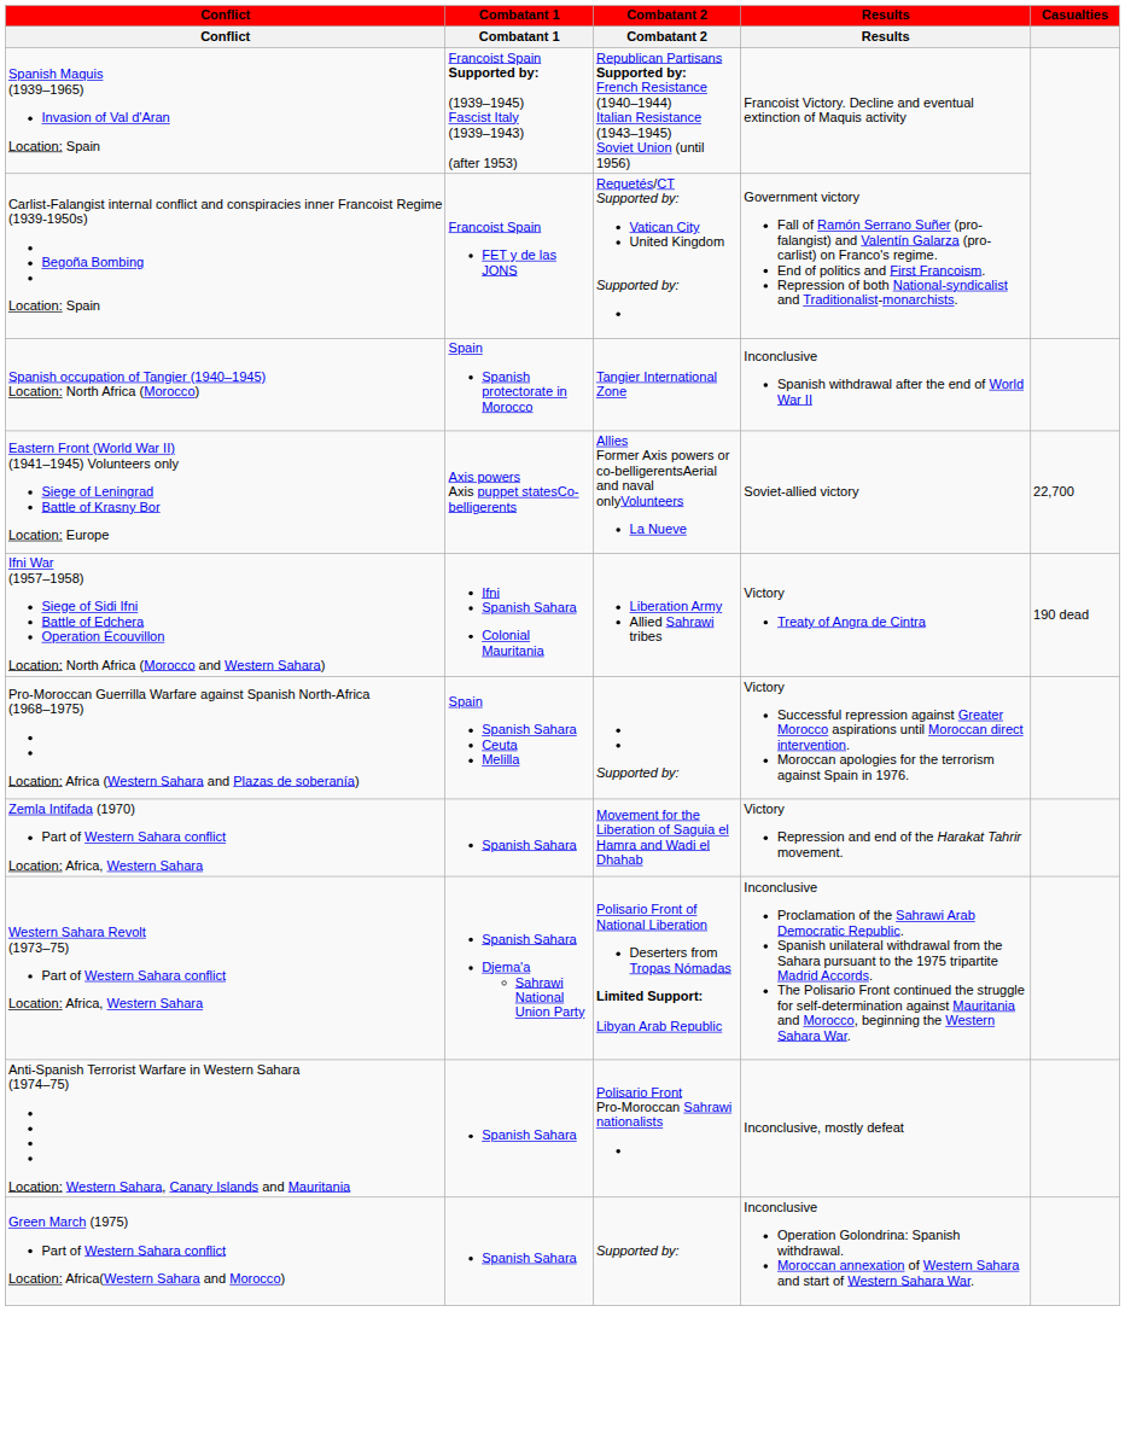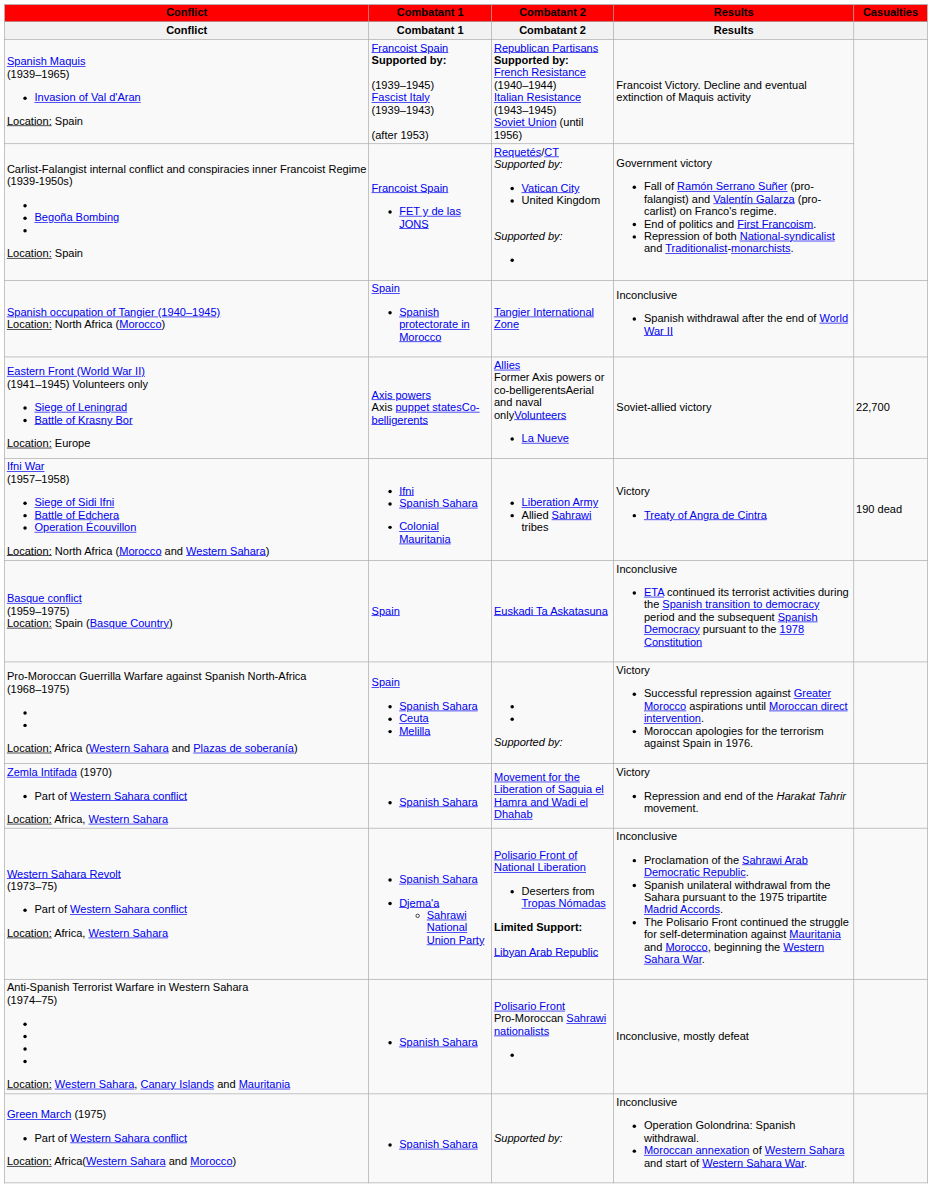 <table class="wikitable">
 <tr>
 <th style="background:red"><span>Conflict</span></th>
 <th style="background:red" width=170px><span>Combatant 1</span></th>
 <th style="background:red" width=170px><span>Combatant 2</span></th>
 <th style="background:red" width=340px><span>Results</span></th>
 <th style="background:red" width=100px><span>Casualties</span></th>
 </tr>
 <tr>
 <th>Conflict</th>
 <th>Combatant 1</th>
 <th>Combatant 2</th>
 <th>Results</th>
 <th></th>
 </tr>
 <tr>
 <td><a href='#'>Spanish Maquis</a><br>(1939–1965)<br><ul><li><a href='#'>Invasion of Val d'Aran</a></li></ul><u>Location:</u> Spain</td>
 <td> <a href='#'>Francoist Spain</a><br><strong>Supported by:</strong><br> <br> (1939–1945)<br> <a href='#'>Fascist Italy</a> <br> (1939–1943) <br>  <br> (after 1953)</td>
 <td> <a href='#'>Republican Partisans</a><br><strong>Supported by:</strong><br> <a href='#'>French Resistance</a> (1940–1944)<br> <a href='#'>Italian Resistance</a> (1943–1945)<br> <a href='#'>Soviet Union</a> (until 1956)</td>
 <td>Francoist Victory. Decline and eventual extinction of Maquis activity</td>
 </tr>
 <tr>
 <td>Carlist-Falangist internal conflict and conspiracies inner Francoist Regime<br>(1939-1950s)<ul><li></li><li><a href='#'>Begoña Bombing</a></li><li></li></ul><u>Location:</u> Spain</td>
 <td> <a href='#'>Francoist Spain</a><br><ul><li><a href='#'>FET y de las JONS</a></li></ul></td>
 <td> <a href='#'>Requetés</a>/<a href='#'>CT</a><br><em>Supported by:</em><ul><li> <a href='#'>Vatican City</a></li><li> United Kingdom</li></ul> <br><em>Supported by:</em><ul><li></li></ul></td>
 <td>Government victory<br><ul><li>Fall of <a href='#'>Ramón Serrano Suñer</a> (pro-falangist) and <a href='#'>Valentín Galarza</a> (pro-carlist) on Franco's regime.</li><li>End of  politics and <a href='#'>First Francoism</a>. </li><li>Repression of both <a href='#'>National-syndicalist</a> and <a href='#'>Traditionalist</a>-<a href='#'>monarchists</a>.</li></ul></td>
 </tr>
 <tr>
 <td><a href='#'>Spanish occupation of Tangier (1940–1945)</a><br><u>Location:</u> North Africa (<a href='#'>Morocco</a>)</td>
 <td> <a href='#'>Spain</a><br><ul><li> <a href='#'>Spanish protectorate in Morocco</a></li></ul></td>
 <td> <a href='#'>Tangier International Zone</a></td>
 <td>Inconclusive<br><ul><li>Spanish withdrawal after the end of <a href='#'>World War II</a></li></ul></td>
 <td></td>
 </tr>
 <tr>
 <td><a href='#'>Eastern Front (World War II)</a><br>(1941–1945) Volunteers only<br><ul><li><a href='#'>Siege of Leningrad</a></li><li><a href='#'>Battle of Krasny Bor</a></li></ul><u>Location:</u> Europe</td>
 <td><a href='#'>Axis powers</a><br>Axis <a href='#'>puppet states</a><a href='#'>Co-belligerents</a></td>
 <td><a href='#'>Allies</a><br>Former Axis powers or co-belligerentsAerial and naval only<a href='#'>Volunteers</a><ul><li><a href='#'>La Nueve</a></li></ul></td>
 <td>Soviet-allied victory</td>
 <td>22,700</td>
 </tr>
 <tr>
 <td><a href='#'>Ifni War</a><br>(1957–1958)<br><ul><li><a href='#'>Siege of Sidi Ifni</a></li><li><a href='#'>Battle of Edchera</a></li><li><a href='#'>Operation Écouvillon</a></li></ul><u>Location:</u> North Africa (<a href='#'>Morocco</a> and <a href='#'>Western Sahara</a>)</td>
 <td><br><ul><li> <a href='#'>Ifni</a></li><li> <a href='#'>Spanish Sahara</a></li></ul><ul><li><a href='#'>Colonial Mauritania</a></li></ul></td>
 <td><br><ul><li><a href='#'>Liberation Army</a></li><li>Allied <a href='#'>Sahrawi</a> tribes</li></ul></td>
 <td>Victory<br><ul><li><a href='#'>Treaty of Angra de Cintra</a></li></ul></td>
 <td>190 dead</td>
 </tr>
 <tr>
+<td><a href='#'>Basque conflict</a><br>(1959–1975)<br><u>Location:</u> Spain (<a href='#'>Basque Country</a>)</td>
+<td> <a href='#'>Spain</a></td>
+<td> <a href='#'>Euskadi Ta Askatasuna</a></td>
+<td>Inconclusive<br><ul><li><a href='#'>ETA</a> continued its terrorist activities during the <a href='#'>Spanish transition to democracy</a> period and the subsequent <a href='#'>Spanish Democracy</a> pursuant to the <a href='#'>1978 Constitution</a></li></ul></td>
+<td></td>
+</tr>
+<tr>
 <td>Pro-Moroccan Guerrilla Warfare against Spanish North-Africa<br>(1968–1975)<ul><li></li><li></li></ul><u>Location:</u> Africa (<a href='#'>Western Sahara</a> and <a href='#'>Plazas de soberanía</a>)</td>
 <td> <a href='#'>Spain</a><br><ul><li> <a href='#'>Spanish Sahara</a></li><li> <a href='#'>Ceuta</a></li><li> <a href='#'>Melilla</a></li></ul></td>
 <td><br><ul><li></li><li></li></ul><em>Supported by:</em><br></td>
 <td>Victory<br><ul><li>Successful repression against <a href='#'>Greater Morocco</a> aspirations until <a href='#'>Moroccan direct intervention</a>.</li><li>Moroccan apologies for the terrorism against Spain in 1976.</li></ul></td>
 <td></td>
 </tr>
 <tr>
 <td><a href='#'>Zemla Intifada</a> (1970)<br><ul><li>Part of <a href='#'>Western Sahara conflict</a></li></ul><u>Location:</u> Africa, <a href='#'>Western Sahara</a></td>
 <td><br><ul><li> <a href='#'>Spanish Sahara</a></li></ul></td>
 <td> <a href='#'>Movement for the Liberation of Saguia el Hamra and Wadi el Dhahab</a></td>
 <td>Victory<br><ul><li>Repression and end of the <em>Harakat Tahrir</em> movement.</li></ul></td>
 <td></td>
 </tr>
 <tr>
 <td><a href='#'>Western Sahara Revolt</a><br>(1973–75)<br><ul><li>Part of <a href='#'>Western Sahara conflict</a></li></ul><u>Location:</u> Africa, <a href='#'>Western Sahara</a></td>
 <td><br><ul><li> <a href='#'>Spanish Sahara</a></li></ul><ul><li><a href='#'>Djema'a</a><ul><li> <a href='#'>Sahrawi National Union Party</a></li></ul></li></ul></td>
 <td> <a href='#'>Polisario Front of National Liberation</a><br><ul><li>Deserters from <a href='#'>Tropas Nómadas</a></li></ul><strong>Limited Support:</strong><br><br> <a href='#'>Libyan Arab Republic</a></td>
 <td>Inconclusive<br><ul><li>Proclamation of the <a href='#'>Sahrawi Arab Democratic Republic</a>.</li><li>Spanish unilateral withdrawal from the Sahara pursuant to the 1975 tripartite <a href='#'>Madrid Accords</a>.</li><li>The Polisario Front continued the struggle for self-determination against <a href='#'>Mauritania</a> and <a href='#'>Morocco</a>, beginning the <a href='#'>Western Sahara War</a>.</li></ul></td>
 <td></td>
 </tr>
 <tr>
 <td>Anti-Spanish Terrorist Warfare in Western Sahara<br>(1974–75)<ul><li></li><li></li><li></li><li></li></ul><u>Location:</u> <a href='#'>Western Sahara</a>, <a href='#'>Canary Islands</a> and <a href='#'>Mauritania</a></td>
 <td><br><ul><li> <a href='#'>Spanish Sahara</a></li></ul></td>
 <td> <a href='#'>Polisario Front</a><br> Pro-Moroccan <a href='#'>Sahrawi nationalists</a><ul><li></li></ul></td>
 <td>Inconclusive, mostly defeat</td>
 <td></td>
 </tr>
 <tr>
 <td><a href='#'>Green March</a> (1975)<br><ul><li>Part of <a href='#'>Western Sahara conflict</a></li></ul><u>Location:</u> Africa(<a href='#'>Western Sahara</a> and <a href='#'>Morocco</a>)</td>
 <td><br><ul><li> <a href='#'>Spanish Sahara</a></li></ul></td>
 <td> <em>Supported by:</em><br></td>
 <td>Inconclusive<br><ul><li>Operation Golondrina: Spanish withdrawal.</li><li><a href='#'>Moroccan annexation</a> of <a href='#'>Western Sahara</a> and start of <a href='#'>Western Sahara War</a>.</li></ul></td>
 <td></td>
 </tr>
 </table>
